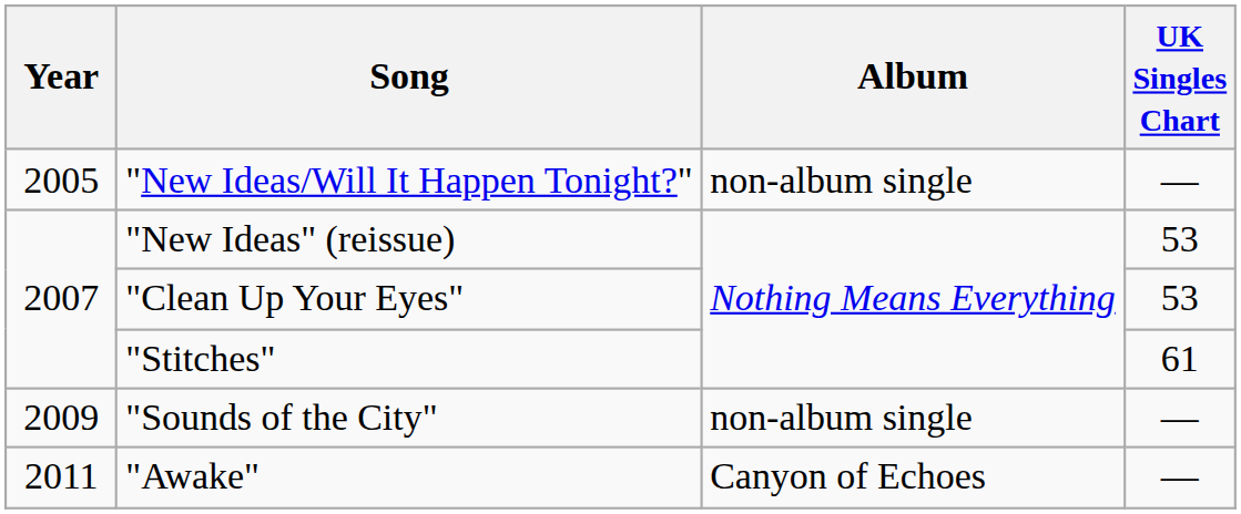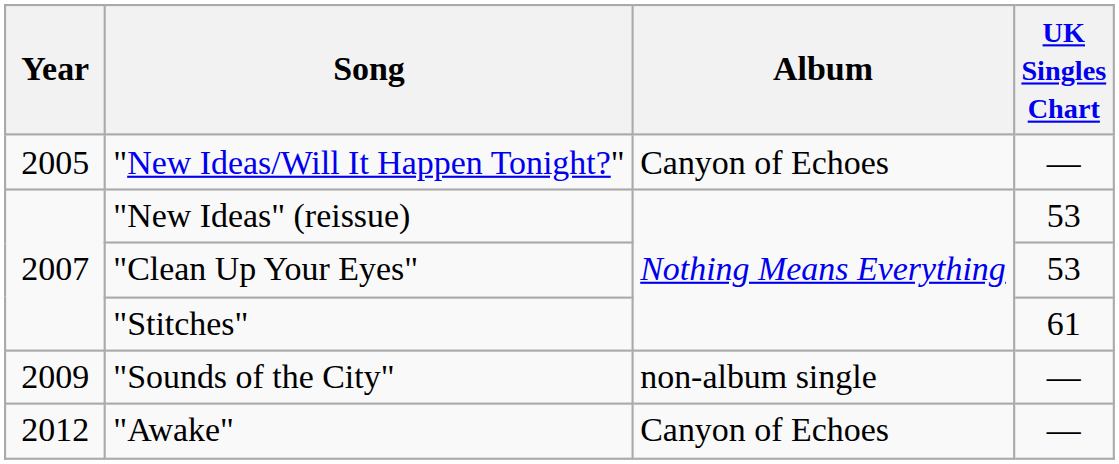 <table class="wikitable">
 <tr>
 <th width="40">Year</th>
 <th>Song</th>
 <th>Album</th>
 <th width="40"><small><a href='#'>UK Singles Chart</a></small></th>
 </tr>
 <tr>
 <td style="text-align:center;">2005</td>
 <td>"<a href='#'>New Ideas/Will It Happen Tonight?</a>"</td>
-<td>non-album single</td>
+<td>Canyon of Echoes</td>
 <td style="text-align:center;">—</td>
 </tr>
 <tr>
 <td style="text-align:center;" rowspan="3">2007</td>
 <td>"New Ideas" (reissue)</td>
 <td rowspan="3"><em><a href='#'>Nothing Means Everything</a></em></td>
 <td style="text-align:center;">53</td>
 </tr>
 <tr>
 <td>"Clean Up Your Eyes"</td>
 <td style="text-align:center;">53</td>
 </tr>
 <tr>
 <td>"Stitches"</td>
 <td style="text-align:center;">61</td>
 </tr>
 <tr>
 <td style="text-align:center;">2009</td>
 <td>"Sounds of the City"</td>
 <td>non-album single</td>
 <td style="text-align:center;">—</td>
 </tr>
 <tr>
-<td style="text-align:center;">2011</td>
+<td style="text-align:center;">2012</td>
 <td>"Awake"</td>
 <td>Canyon of Echoes</td>
 <td style="text-align:center;">—</td>
 </tr>
 </table>
